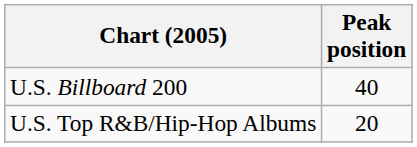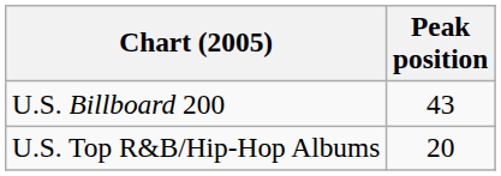 <table class="wikitable sortable">
 <tr>
 <th>Chart (2005)</th>
 <th>Peak<br>position</th>
 </tr>
 <tr>
 <td align="left">U.S. <em>Billboard</em> 200</td>
-<td align="center">40</td>
+<td align="center">43</td>
 </tr>
 <tr>
 <td align="left">U.S. Top R&B/Hip-Hop Albums</td>
 <td align="center">20</td>
 </tr>
 </table>
